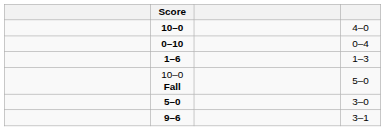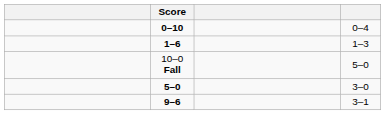 <table class="wikitable" style="text-align: center; ">
 <tr>
 <th align="right" width="270"></th>
 <th width="65">Score</th>
 <th align="left" width="270"></th>
 <th width="65"></th>
-</tr>
-<tr>
-<td align="left"><strong></strong></td>
-<td><strong>10–0</strong></td>
-<td align="left"></td>
-<td>4–0 <strong></strong></td>
 </tr>
 <tr>
 <td align="left"></td>
 <td><strong>0–10</strong></td>
 <td align="left"><strong></strong></td>
 <td>0–4 <strong></strong></td>
 </tr>
 <tr>
 <td align="left"></td>
 <td><strong>1–6</strong></td>
 <td align="left"><strong></strong></td>
 <td>1–3 <strong></strong></td>
 </tr>
 <tr>
 <td align="left"><strong></strong></td>
 <td>10–0 <strong>Fall</strong></td>
 <td align="left"></td>
 <td>5–0 <strong></strong></td>
 </tr>
 <tr>
 <td align="left"><strong></strong></td>
 <td><strong>5–0</strong></td>
 <td align="left"></td>
 <td>3–0 <strong></strong></td>
 </tr>
 <tr>
 <td align="left"><strong></strong></td>
 <td><strong>9–6</strong></td>
 <td align="left"></td>
 <td>3–1 <strong></strong></td>
 </tr>
 </table>
